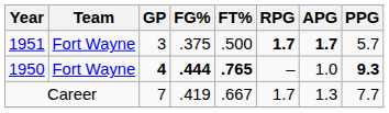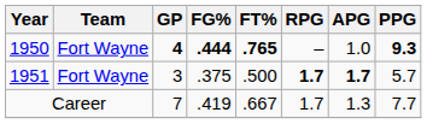 <table class="wikitable sortable" style="font-size:95%; text-align:right;">
 <tr>
 <th>Year</th>
 <th>Team</th>
 <th>GP</th>
 <th>FG%</th>
 <th>FT%</th>
 <th>RPG</th>
 <th>APG</th>
 <th>PPG</th>
 </tr>
 <tr>
+<td style="text-align:left;"><a href='#'>1950</a></td>
+<td style="text-align:left;"><a href='#'>Fort Wayne</a></td>
+<td><strong>4</strong></td>
+<td><strong>.444</strong></td>
+<td><strong>.765</strong></td>
+<td>–</td>
+<td>1.0</td>
+<td><strong>9.3</strong></td>
+</tr>
+<tr>
 <td style="text-align:left;"><a href='#'>1951</a></td>
 <td style="text-align:left;"><a href='#'>Fort Wayne</a></td>
 <td>3</td>
 <td>.375</td>
 <td>.500</td>
 <td><strong>1.7</strong></td>
 <td><strong>1.7</strong></td>
 <td>5.7</td>
-</tr>
-<tr>
-<td style="text-align:left;"><a href='#'>1950</a></td>
-<td style="text-align:left;"><a href='#'>Fort Wayne</a></td>
-<td><strong>4</strong></td>
-<td><strong>.444</strong></td>
-<td><strong>.765</strong></td>
-<td>–</td>
-<td>1.0</td>
-<td><strong>9.3</strong></td>
 </tr>
 <tr class="sortbottom">
 <td style="text-align:center;" colspan="2">Career</td>
 <td>7</td>
 <td>.419</td>
 <td>.667</td>
 <td>1.7</td>
 <td>1.3</td>
 <td>7.7</td>
 </tr>
 <tr>
 </tr>
 </table>
